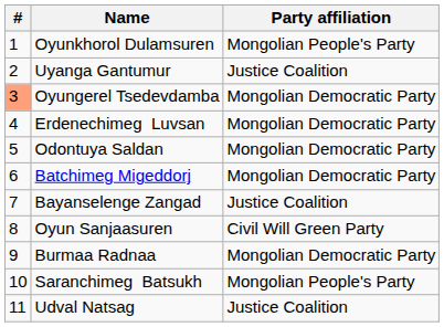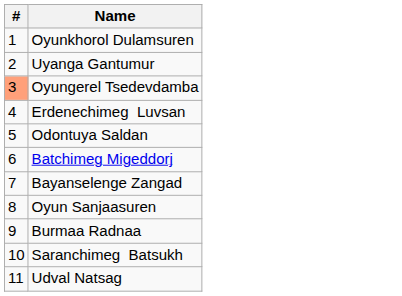 <table class="wikitable">
 <tr>
 <th>#</th>
 <th>Name</th>
-<th>Party affiliation</th>
 </tr>
 <tr>
 <td>1</td>
 <td>Oyunkhorol Dulamsuren</td>
-<td>Mongolian People's Party</td>
 </tr>
 <tr>
 <td>2</td>
 <td>Uyanga   Gantumur</td>
-<td>Justice Coalition</td>
 </tr>
 <tr>
 <td style="background: lightsalmon;">3</td>
 <td>Oyungerel   Tsedevdamba</td>
-<td>Mongolian Democratic Party</td>
 </tr>
 <tr>
 <td>4</td>
 <td>Erdenechimeg  Luvsan</td>
-<td>Mongolian Democratic Party</td>
 </tr>
 <tr>
 <td>5</td>
 <td>Odontuya Saldan</td>
-<td>Mongolian Democratic Party</td>
 </tr>
 <tr>
 <td>6</td>
 <td><a href='#'>Batchimeg Migeddorj</a></td>
-<td>Mongolian Democratic Party</td>
 </tr>
 <tr>
 <td>7</td>
 <td>Bayanselenge Zangad</td>
-<td>Justice Coalition</td>
 </tr>
 <tr>
 <td>8</td>
 <td>Oyun Sanjaasuren</td>
-<td>Civil Will Green Party</td>
 </tr>
 <tr>
 <td>9</td>
 <td>Burmaa Radnaa</td>
-<td>Mongolian Democratic Party</td>
 </tr>
 <tr>
 <td>10</td>
 <td>Saranchimeg  Batsukh</td>
-<td>Mongolian People's Party</td>
 </tr>
 <tr>
 <td>11</td>
 <td>Udval   Natsag</td>
-<td>Justice Coalition</td>
 </tr>
 </table>
